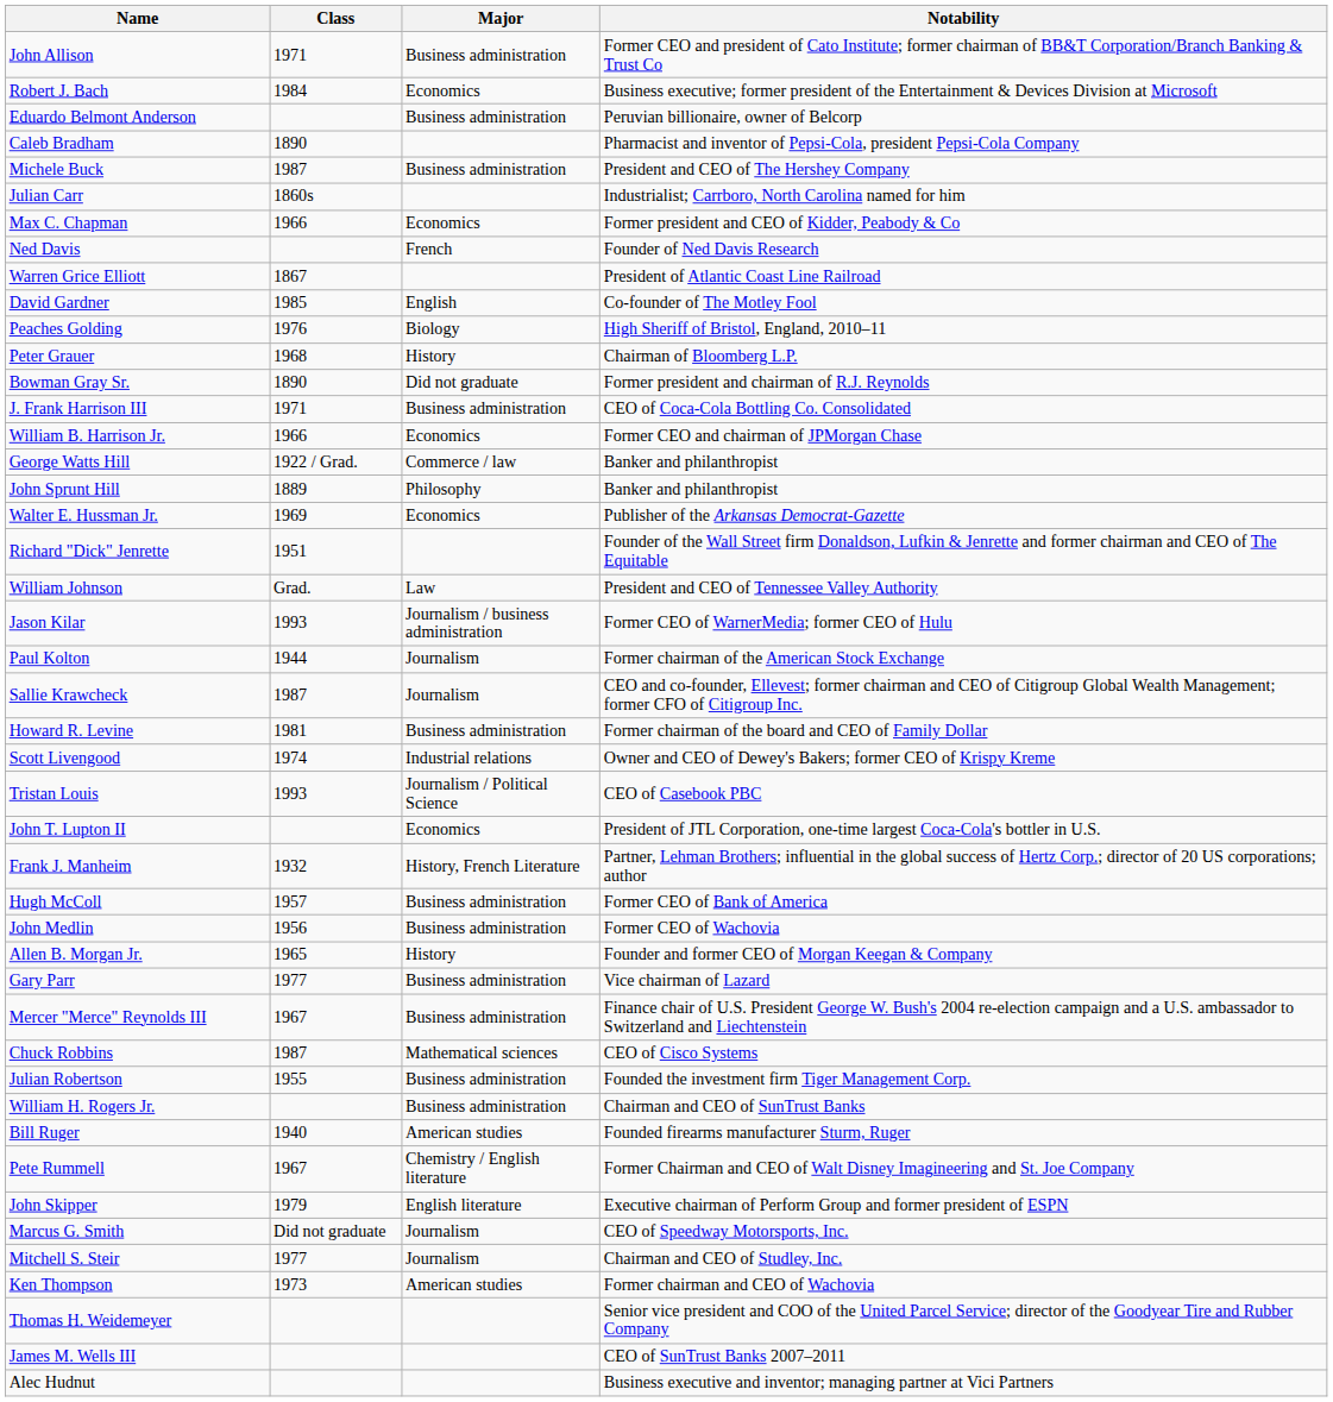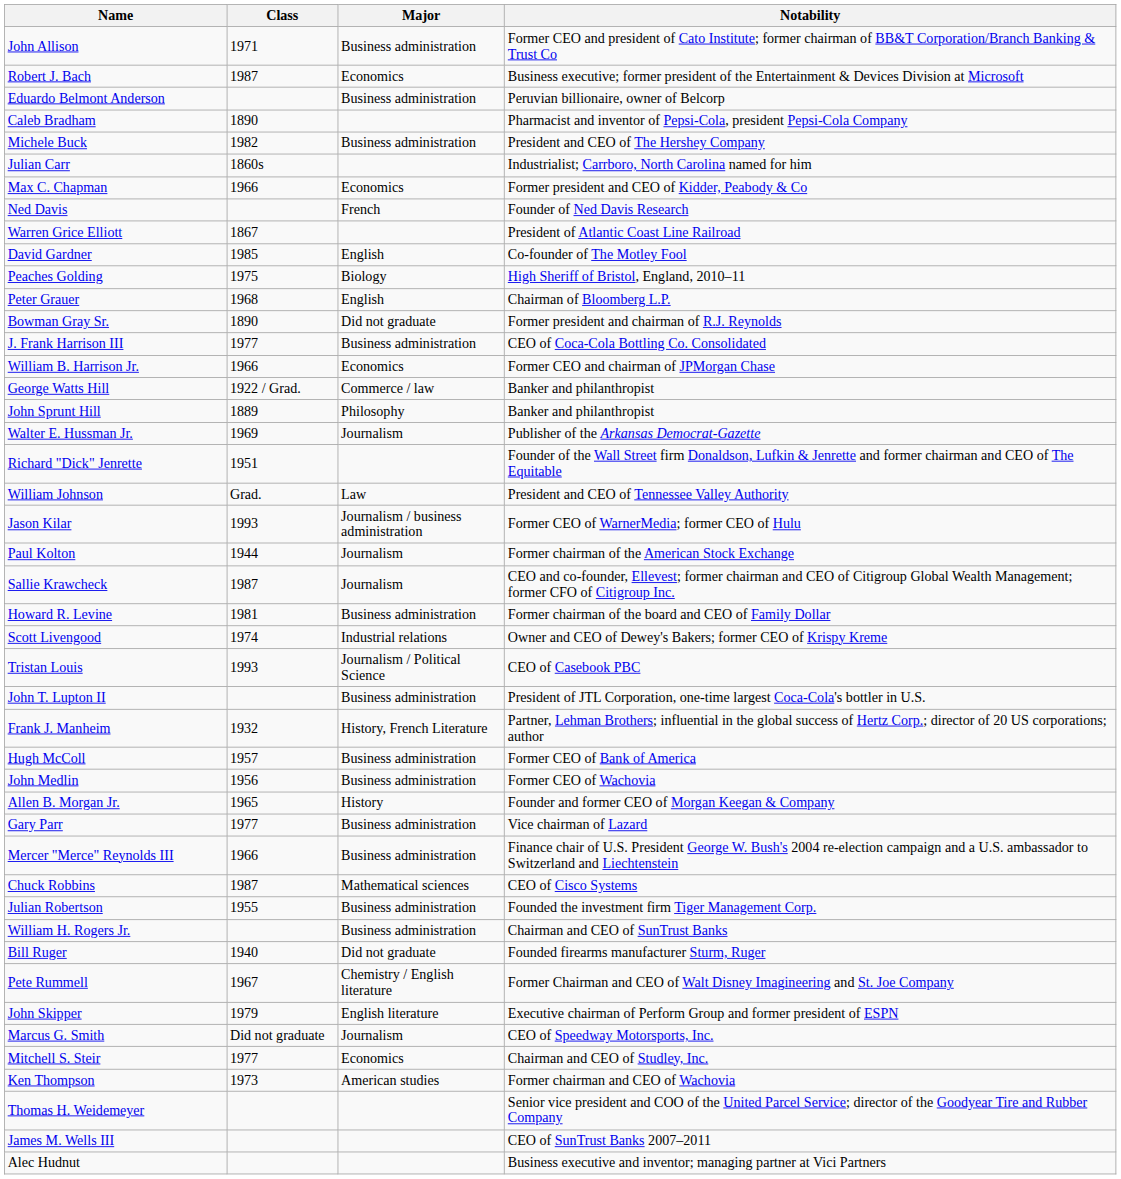 <table class="wikitable" width="100%">
 <tr>
 <th width="20%">Name</th>
 <th width="10%">Class</th>
 <th width="15%">Major</th>
 <th width="55%">Notability</th>
 </tr>
 <tr>
 <td><a href='#'>John Allison</a></td>
 <td>1971</td>
 <td>Business administration</td>
 <td>Former CEO and president of <a href='#'>Cato Institute</a>; former chairman of <a href='#'>BB&T Corporation/Branch Banking & Trust Co</a></td>
 </tr>
 <tr>
 <td><a href='#'>Robert J. Bach</a></td>
-<td>1984</td>
+<td>1987</td>
 <td>Economics</td>
 <td>Business executive; former president of the Entertainment & Devices Division at <a href='#'>Microsoft</a></td>
 </tr>
 <tr>
 <td><a href='#'>Eduardo Belmont Anderson</a></td>
 <td></td>
 <td>Business administration</td>
 <td>Peruvian billionaire, owner of Belcorp</td>
 </tr>
 <tr>
 <td><a href='#'>Caleb Bradham</a></td>
 <td>1890</td>
 <td></td>
 <td>Pharmacist and inventor of <a href='#'>Pepsi-Cola</a>, president <a href='#'>Pepsi-Cola Company</a></td>
 </tr>
 <tr>
 <td><a href='#'>Michele Buck</a></td>
-<td>1987</td>
+<td>1982</td>
 <td>Business administration</td>
 <td>President and CEO of <a href='#'>The Hershey Company</a></td>
 </tr>
 <tr>
 <td><a href='#'>Julian Carr</a></td>
 <td>1860s</td>
 <td></td>
 <td>Industrialist; <a href='#'>Carrboro, North Carolina</a> named for him</td>
 </tr>
 <tr>
 <td><a href='#'>Max C. Chapman</a></td>
 <td>1966</td>
 <td>Economics</td>
 <td>Former president and CEO of <a href='#'>Kidder, Peabody & Co</a></td>
 </tr>
 <tr>
 <td><a href='#'>Ned Davis</a></td>
 <td></td>
 <td>French</td>
 <td>Founder of <a href='#'>Ned Davis Research</a></td>
 </tr>
 <tr>
 <td><a href='#'>Warren Grice Elliott</a></td>
 <td>1867</td>
 <td></td>
 <td>President of <a href='#'>Atlantic Coast Line Railroad</a></td>
 </tr>
 <tr>
 <td><a href='#'>David Gardner</a></td>
 <td>1985</td>
 <td>English</td>
 <td>Co-founder of <a href='#'>The Motley Fool</a></td>
 </tr>
 <tr>
 <td><a href='#'>Peaches Golding</a></td>
-<td>1976</td>
+<td>1975</td>
 <td>Biology</td>
 <td><a href='#'>High Sheriff of Bristol</a>, England, 2010–11</td>
 </tr>
 <tr>
 <td><a href='#'>Peter Grauer</a></td>
 <td>1968</td>
-<td>History</td>
+<td>English</td>
 <td>Chairman of <a href='#'>Bloomberg L.P.</a></td>
 </tr>
 <tr>
 <td><a href='#'>Bowman Gray Sr.</a></td>
 <td>1890</td>
 <td>Did not graduate</td>
 <td>Former president and chairman of <a href='#'>R.J. Reynolds</a></td>
 </tr>
 <tr>
 <td><a href='#'>J. Frank Harrison III</a></td>
-<td>1971</td>
+<td>1977</td>
 <td>Business administration</td>
 <td>CEO of <a href='#'>Coca-Cola Bottling Co. Consolidated</a></td>
 </tr>
 <tr>
 <td><a href='#'>William B. Harrison Jr.</a></td>
 <td>1966</td>
 <td>Economics</td>
 <td>Former CEO and chairman of <a href='#'>JPMorgan Chase</a></td>
 </tr>
 <tr>
 <td><a href='#'>George Watts Hill</a></td>
 <td>1922 / Grad.</td>
 <td>Commerce / law</td>
 <td>Banker and philanthropist</td>
 </tr>
 <tr>
 <td><a href='#'>John Sprunt Hill</a></td>
 <td>1889</td>
 <td>Philosophy</td>
 <td>Banker and philanthropist</td>
 </tr>
 <tr>
 <td><a href='#'>Walter E. Hussman Jr.</a></td>
 <td>1969</td>
-<td>Economics</td>
+<td>Journalism</td>
 <td>Publisher of the <em><a href='#'>Arkansas Democrat-Gazette</a></em></td>
 </tr>
 <tr>
 <td><a href='#'>Richard "Dick" Jenrette</a></td>
 <td>1951</td>
 <td></td>
 <td>Founder of the <a href='#'>Wall Street</a> firm <a href='#'>Donaldson, Lufkin & Jenrette</a> and former chairman and CEO of <a href='#'>The Equitable</a></td>
 </tr>
 <tr>
 <td><a href='#'>William Johnson</a></td>
 <td>Grad.</td>
 <td>Law</td>
 <td>President and CEO of <a href='#'>Tennessee Valley Authority</a></td>
 </tr>
 <tr>
 <td><a href='#'>Jason Kilar</a></td>
 <td>1993</td>
 <td>Journalism / business administration</td>
 <td>Former CEO of <a href='#'>WarnerMedia</a>; former CEO of <a href='#'>Hulu</a></td>
 </tr>
 <tr>
 <td><a href='#'>Paul Kolton</a></td>
 <td>1944</td>
 <td>Journalism</td>
 <td>Former chairman of the <a href='#'>American Stock Exchange</a></td>
 </tr>
 <tr>
 <td><a href='#'>Sallie Krawcheck</a></td>
 <td>1987</td>
 <td>Journalism</td>
 <td>CEO and co-founder, <a href='#'>Ellevest</a>; former chairman and CEO of Citigroup Global Wealth Management; former CFO of <a href='#'>Citigroup Inc.</a></td>
 </tr>
 <tr>
 <td><a href='#'>Howard R. Levine</a></td>
 <td>1981</td>
 <td>Business administration</td>
 <td>Former chairman of the board and CEO of <a href='#'>Family Dollar</a></td>
 </tr>
 <tr>
 <td><a href='#'>Scott Livengood</a></td>
 <td>1974</td>
 <td>Industrial relations</td>
 <td>Owner and CEO of Dewey's Bakers; former CEO of <a href='#'>Krispy Kreme</a></td>
 </tr>
 <tr>
 <td><a href='#'>Tristan Louis</a></td>
 <td>1993</td>
 <td>Journalism / Political Science</td>
 <td>CEO of <a href='#'>Casebook PBC</a></td>
 </tr>
 <tr>
 <td><a href='#'>John T. Lupton II</a></td>
 <td></td>
-<td>Economics</td>
+<td>Business administration</td>
 <td>President of JTL Corporation, one-time largest <a href='#'>Coca-Cola</a>'s bottler in U.S.</td>
 </tr>
 <tr>
 <td><a href='#'>Frank J. Manheim</a></td>
 <td>1932</td>
 <td>History, French Literature</td>
 <td>Partner, <a href='#'>Lehman Brothers</a>; influential in the global success of <a href='#'>Hertz Corp.</a>; director of 20 US corporations; author</td>
 </tr>
 <tr>
 <td><a href='#'>Hugh McColl</a></td>
 <td>1957</td>
 <td>Business administration</td>
 <td>Former CEO of <a href='#'>Bank of America</a></td>
 </tr>
 <tr>
 <td><a href='#'>John Medlin</a></td>
 <td>1956</td>
 <td>Business administration</td>
 <td>Former CEO of <a href='#'>Wachovia</a></td>
 </tr>
 <tr>
 <td><a href='#'>Allen B. Morgan Jr.</a></td>
 <td>1965</td>
 <td>History</td>
 <td>Founder and former CEO of <a href='#'>Morgan Keegan & Company</a></td>
 </tr>
 <tr>
 <td><a href='#'>Gary Parr</a></td>
 <td>1977</td>
 <td>Business administration</td>
 <td>Vice chairman of <a href='#'>Lazard</a></td>
 </tr>
 <tr>
 <td><a href='#'>Mercer "Merce" Reynolds III</a></td>
-<td>1967</td>
+<td>1966</td>
 <td>Business administration</td>
 <td>Finance chair of U.S. President <a href='#'>George W. Bush's</a> 2004 re-election campaign and a U.S. ambassador to Switzerland and <a href='#'>Liechtenstein</a></td>
 </tr>
 <tr>
 <td><a href='#'>Chuck Robbins</a></td>
 <td>1987</td>
 <td>Mathematical sciences</td>
 <td>CEO of <a href='#'>Cisco Systems</a></td>
 </tr>
 <tr>
 <td><a href='#'>Julian Robertson</a></td>
 <td>1955</td>
 <td>Business administration</td>
 <td>Founded the investment firm <a href='#'>Tiger Management Corp.</a></td>
 </tr>
 <tr>
 <td><a href='#'>William H. Rogers Jr.</a></td>
 <td></td>
 <td>Business administration</td>
 <td>Chairman and CEO of <a href='#'>SunTrust Banks</a></td>
 </tr>
 <tr>
 <td><a href='#'>Bill Ruger</a></td>
 <td>1940</td>
-<td>American studies</td>
+<td>Did not graduate</td>
 <td>Founded firearms manufacturer <a href='#'>Sturm, Ruger</a></td>
 </tr>
 <tr>
 <td><a href='#'>Pete Rummell</a></td>
 <td>1967</td>
 <td>Chemistry / English literature</td>
 <td>Former Chairman and CEO of <a href='#'>Walt Disney Imagineering</a> and <a href='#'>St. Joe Company</a></td>
 </tr>
 <tr>
 <td><a href='#'>John Skipper</a></td>
 <td>1979</td>
 <td>English literature</td>
 <td>Executive chairman of Perform Group and former president of <a href='#'>ESPN</a></td>
 </tr>
 <tr>
 <td><a href='#'>Marcus G. Smith</a></td>
 <td>Did not graduate</td>
 <td>Journalism</td>
 <td>CEO of <a href='#'>Speedway Motorsports, Inc.</a></td>
 </tr>
 <tr>
 <td><a href='#'>Mitchell S. Steir</a></td>
 <td>1977</td>
-<td>Journalism</td>
+<td>Economics</td>
 <td>Chairman and CEO of <a href='#'>Studley, Inc.</a></td>
 </tr>
 <tr>
 <td><a href='#'>Ken Thompson</a></td>
 <td>1973</td>
 <td>American studies</td>
 <td>Former chairman and CEO of <a href='#'>Wachovia</a></td>
 </tr>
 <tr>
 <td><a href='#'>Thomas H. Weidemeyer</a></td>
 <td></td>
 <td></td>
 <td>Senior vice president and COO of the <a href='#'>United Parcel Service</a>; director of the <a href='#'>Goodyear Tire and Rubber Company</a></td>
 </tr>
 <tr>
 <td><a href='#'>James M. Wells III</a></td>
 <td></td>
 <td></td>
 <td>CEO of <a href='#'>SunTrust Banks</a> 2007–2011</td>
 </tr>
 <tr>
 <td>Alec Hudnut</td>
 <td></td>
 <td></td>
 <td>Business executive and inventor; managing partner at Vici Partners</td>
 </tr>
 </table>
